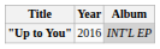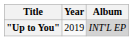 <table class="wikitable plainrowheaders" style="text-align:center">
 <tr>
 <th scope="col">Title</th>
 <th scope="col">Year</th>
 <th scope="col">Album</th>
 </tr>
 <tr>
 <th scope="row">"Up to You"<br></th>
-<td>2016</td>
+<td>2019</td>
 <td style="background: lightgrey;"><em>INT'L EP</em></td>
 </tr>
 </table>
